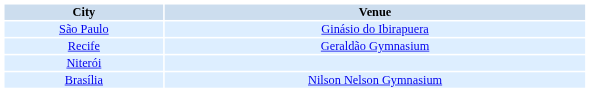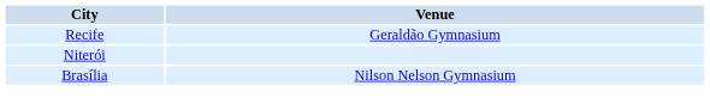 <table width=60%>
 <tr align=center>
 <th bgcolor=#CCDDEE>City</th>
 <th bgcolor=#CCDDEE>Venue</th>
-</tr>
-<tr bgcolor=#DDEEFF align=center>
-<td><a href='#'>São Paulo</a></td>
-<td><a href='#'>Ginásio do Ibirapuera</a></td>
 </tr>
 <tr bgcolor=#DDEEFF align=center>
 <td><a href='#'>Recife</a></td>
 <td><a href='#'>Geraldão Gymnasium</a></td>
 </tr>
 <tr bgcolor=#DDEEFF align=center>
 <td><a href='#'>Niterói</a></td>
 <td></td>
 </tr>
 <tr bgcolor=#DDEEFF align=center>
 <td><a href='#'>Brasília</a></td>
 <td><a href='#'>Nilson Nelson Gymnasium</a></td>
 </tr>
 </table>
